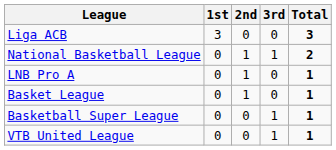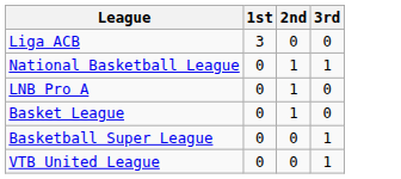 <table class="wikitable">
 <tr>
 <th>League</th>
 <th>1st</th>
 <th>2nd</th>
 <th>3rd</th>
-<th><strong>Total</strong></th>
 </tr>
 <tr>
 <td> <a href='#'>Liga ACB</a></td>
 <td align="center">3</td>
 <td align="center">0</td>
 <td align="center">0</td>
-<td align="center"><strong>3</strong></td>
 </tr>
 <tr>
 <td> <a href='#'>National Basketball League</a></td>
 <td align="center">0</td>
 <td align="center">1</td>
 <td align="center">1</td>
-<td align="center"><strong>2</strong></td>
 </tr>
 <tr>
 <td> <a href='#'>LNB Pro A</a></td>
 <td align="center">0</td>
 <td align="center">1</td>
 <td align="center">0</td>
-<td align="center"><strong>1</strong></td>
 </tr>
 <tr>
 <td> <a href='#'>Basket League</a></td>
 <td align="center">0</td>
 <td align="center">1</td>
 <td align="center">0</td>
-<td align="center"><strong>1</strong></td>
 </tr>
 <tr>
 <td> <a href='#'>Basketball Super League</a></td>
 <td align="center">0</td>
 <td align="center">0</td>
 <td align="center">1</td>
-<td align="center"><strong>1</strong></td>
 </tr>
 <tr>
 <td> <a href='#'>VTB United League</a></td>
 <td align="center">0</td>
 <td align="center">0</td>
 <td align="center">1</td>
-<td align="center"><strong>1</strong></td>
 </tr>
 </table>
